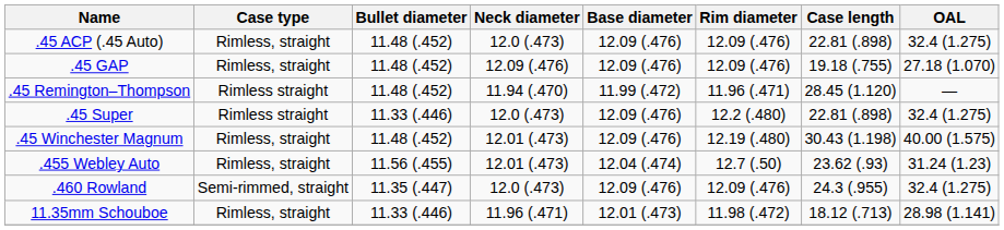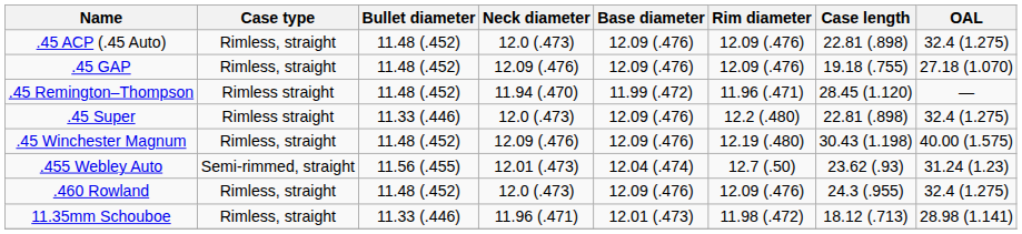 <table class="wikitable sortable" style="font-size: 95%; text-align:center">
 <tr>
 <th>Name</th>
 <th>Case type</th>
 <th>Bullet diameter</th>
 <th>Neck diameter</th>
 <th>Base diameter</th>
 <th>Rim diameter</th>
 <th>Case length</th>
 <th>OAL</th>
 </tr>
 <tr>
 <td><a href='#'>.45 ACP</a> (.45 Auto)</td>
 <td>Rimless, straight</td>
 <td>11.48 (.452)</td>
 <td>12.0 (.473)</td>
 <td>12.09 (.476)</td>
 <td>12.09 (.476)</td>
 <td>22.81 (.898)</td>
 <td>32.4 (1.275)</td>
 </tr>
 <tr>
 <td><a href='#'>.45 GAP</a></td>
 <td>Rimless, straight</td>
 <td>11.48 (.452)</td>
 <td>12.09 (.476)</td>
 <td>12.09 (.476)</td>
 <td>12.09 (.476)</td>
 <td>19.18 (.755)</td>
 <td>27.18 (1.070)</td>
 </tr>
 <tr>
 <td><a href='#'>.45 Remington–Thompson</a></td>
 <td>Rimless straight</td>
 <td>11.48 (.452)</td>
 <td>11.94 (.470)</td>
 <td>11.99 (.472)</td>
 <td>11.96 (.471)</td>
 <td>28.45 (1.120)</td>
 <td>—</td>
 </tr>
 <tr>
 <td><a href='#'>.45 Super</a></td>
 <td>Rimless straight</td>
 <td>11.33 (.446)</td>
 <td>12.0 (.473)</td>
 <td>12.09 (.476)</td>
 <td>12.2 (.480)</td>
 <td>22.81 (.898)</td>
 <td>32.4 (1.275)</td>
 </tr>
 <tr>
 <td><a href='#'>.45 Winchester Magnum</a></td>
 <td>Rimless, straight</td>
 <td>11.48 (.452)</td>
-<td>12.01 (.473)</td>
+<td>12.09 (.476)</td>
 <td>12.09 (.476)</td>
 <td>12.19 (.480)</td>
 <td>30.43 (1.198)</td>
 <td>40.00 (1.575)</td>
 </tr>
 <tr>
 <td><a href='#'>.455 Webley Auto</a></td>
-<td>Rimless, straight</td>
+<td>Semi-rimmed, straight</td>
 <td>11.56 (.455)</td>
 <td>12.01 (.473)</td>
 <td>12.04 (.474)</td>
 <td>12.7 (.50)</td>
 <td>23.62 (.93)</td>
 <td>31.24 (1.23)</td>
 </tr>
 <tr>
 <td><a href='#'>.460 Rowland</a></td>
-<td>Semi-rimmed, straight</td>
-<td>11.35 (.447)</td>
+<td>Rimless, straight</td>
+<td>11.48 (.452)</td>
 <td>12.0 (.473)</td>
 <td>12.09 (.476)</td>
 <td>12.09 (.476)</td>
 <td>24.3 (.955)</td>
 <td>32.4 (1.275)</td>
 </tr>
 <tr>
 <td><a href='#'>11.35mm Schouboe</a></td>
 <td>Rimless, straight</td>
 <td>11.33 (.446)</td>
 <td>11.96 (.471)</td>
 <td>12.01 (.473)</td>
 <td>11.98 (.472)</td>
 <td>18.12 (.713)</td>
 <td>28.98 (1.141)</td>
 </tr>
 <tr>
 </tr>
 </table>
